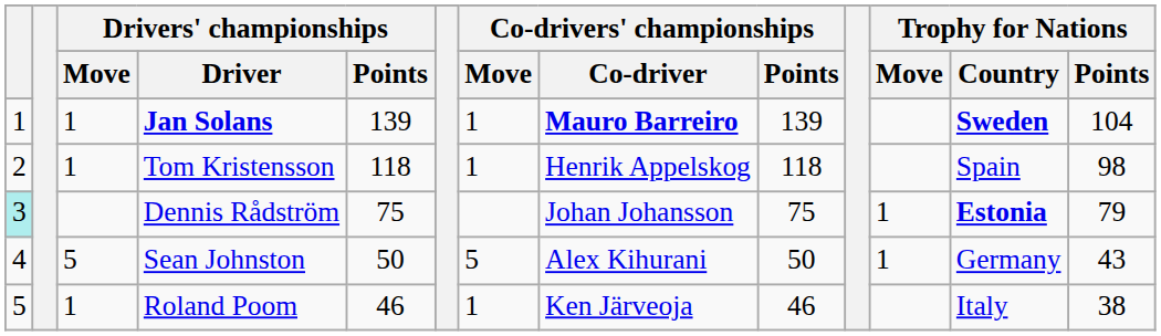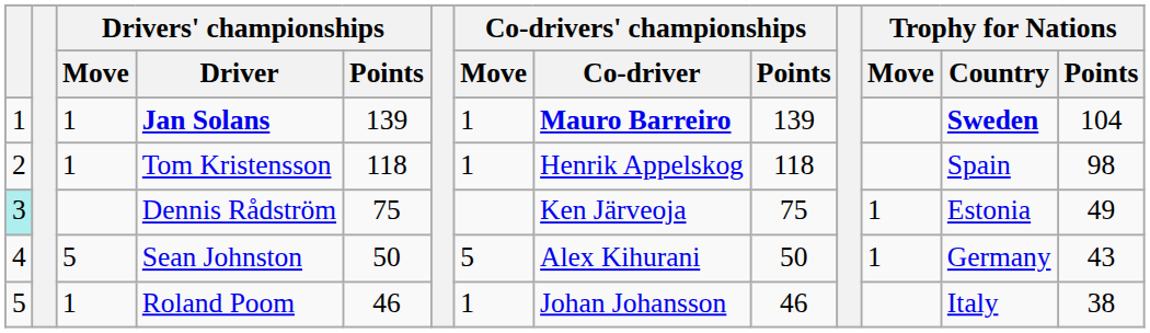 <table class="wikitable" style="font-size:85%;">
 <tr>
 <th rowspan="2"></th>
 <th rowspan="7" style="width:5px;"></th>
 <th colspan="3">Drivers' championships</th>
 <th rowspan="7" style="width:5px;"></th>
 <th colspan="3">Co-drivers' championships</th>
 <th rowspan="7" style="width:5px;"></th>
 <th colspan="3">Trophy for Nations</th>
 </tr>
 <tr>
 <th>Move</th>
 <th>Driver</th>
 <th>Points</th>
 <th>Move</th>
 <th>Co-driver</th>
 <th>Points</th>
 <th>Move</th>
 <th>Country</th>
 <th>Points</th>
 </tr>
 <tr>
 <td align="center">1</td>
 <td> 1</td>
 <td><strong><a href='#'>Jan Solans</a></strong></td>
 <td align="center">139</td>
 <td> 1</td>
 <td><strong><a href='#'>Mauro Barreiro</a></strong></td>
 <td align="center">139</td>
 <td></td>
 <td><strong><a href='#'>Sweden</a></strong></td>
 <td align="center">104</td>
 </tr>
 <tr>
 <td align="center">2</td>
 <td> 1</td>
 <td nowrap><a href='#'>Tom Kristensson</a></td>
 <td align="center">118</td>
 <td> 1</td>
 <td nowrap><a href='#'>Henrik Appelskog</a></td>
 <td align="center">118</td>
 <td></td>
 <td><a href='#'>Spain</a></td>
 <td align="center">98</td>
 </tr>
 <tr>
 <td align="center" style="background: paleturquoise;">3</td>
 <td></td>
 <td nowrap><a href='#'>Dennis Rådström</a></td>
 <td align="center">75</td>
 <td></td>
-<td nowrap><a href='#'>Johan Johansson</a></td>
+<td><a href='#'>Ken Järveoja</a></td>
 <td align="center">75</td>
 <td> 1</td>
-<td><strong><a href='#'>Estonia</a></strong></td>
-<td align="center">79</td>
+<td><a href='#'>Estonia</a></td>
+<td align="center">49</td>
 </tr>
 <tr>
 <td align="center">4</td>
 <td> 5</td>
 <td><a href='#'>Sean Johnston</a></td>
 <td align="center">50</td>
 <td> 5</td>
 <td><a href='#'>Alex Kihurani</a></td>
 <td align="center">50</td>
 <td> 1</td>
 <td><a href='#'>Germany</a></td>
 <td align="center">43</td>
 </tr>
 <tr>
 <td align="center">5</td>
 <td> 1</td>
 <td><a href='#'>Roland Poom</a></td>
 <td align="center">46</td>
 <td> 1</td>
-<td><a href='#'>Ken Järveoja</a></td>
+<td nowrap><a href='#'>Johan Johansson</a></td>
 <td align="center">46</td>
 <td></td>
 <td><a href='#'>Italy</a></td>
 <td align="center">38</td>
 </tr>
 </table>
